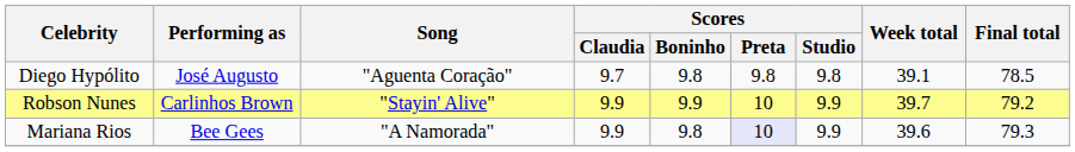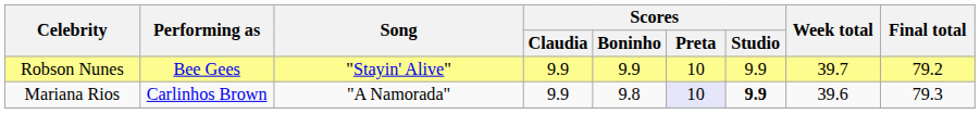 <table class="wikitable" style="font-size:100%; line-height:16px; text-align:center" width="100%">
 <tr>
 <th rowspan=2 width="13.5%">Celebrity</th>
 <th rowspan=2 width="13.5%">Performing as</th>
 <th rowspan=2 width="25.0%">Song</th>
 <th colspan=4 width="24.0%">Scores</th>
 <th rowspan=2 width="09.5%">Week total</th>
 <th rowspan=2 width="09.5%">Final total</th>
 </tr>
 <tr>
 <th width="06.0%">Claudia</th>
 <th width="06.0%">Boninho</th>
 <th width="06.0%">Preta</th>
 <th width="06.0%">Studio</th>
 </tr>
-<tr>
-<td>Diego Hypólito</td>
-<td><a href='#'>José Augusto</a></td>
-<td>"Aguenta Coração"</td>
-<td>9.7</td>
-<td>9.8</td>
-<td>9.8</td>
-<td>9.8</td>
-<td>39.1</td>
-<td>78.5</td>
-</tr>
 <tr bgcolor="#fdfc8f">
 <td>Robson Nunes</td>
-<td><a href='#'>Carlinhos Brown</a></td>
+<td><a href='#'>Bee Gees</a></td>
 <td>"<a href='#'>Stayin' Alive</a>"</td>
 <td>9.9</td>
 <td>9.9</td>
 <td>10</td>
 <td>9.9</td>
 <td>39.7</td>
 <td>79.2</td>
 </tr>
 <tr>
 <td>Mariana Rios</td>
-<td><a href='#'>Bee Gees</a></td>
+<td><a href='#'>Carlinhos Brown</a></td>
 <td>"A Namorada"</td>
 <td>9.9</td>
 <td>9.8</td>
 <td style="background: lavender;">10</td>
-<td>9.9</td>
+<td><strong>9.9</strong></td>
 <td>39.6</td>
 <td>79.3</td>
 </tr>
 <tr>
 </tr>
 </table>
